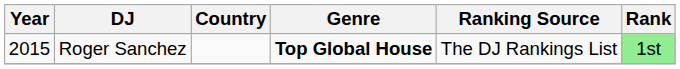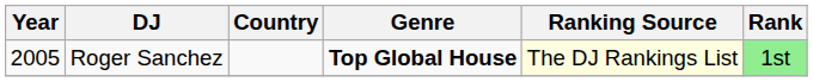 <table class=wikitable>
 <tr>
 <th>Year</th>
 <th>DJ</th>
 <th>Country</th>
 <th>Genre</th>
 <th>Ranking Source</th>
 <th>Rank</th>
 </tr>
 <tr>
-<td>2015</td>
+<td>2005</td>
 <td>Roger Sanchez</td>
 <td></td>
 <td><strong>Top Global House</strong></td>
-<td>The DJ Rankings List</td>
+<td style="background: lightyellow;">The DJ Rankings List</td>
 <td style="background:LightGreen;text-align:center;">1st</td>
 </tr>
 <tr>
 </tr>
 </table>
